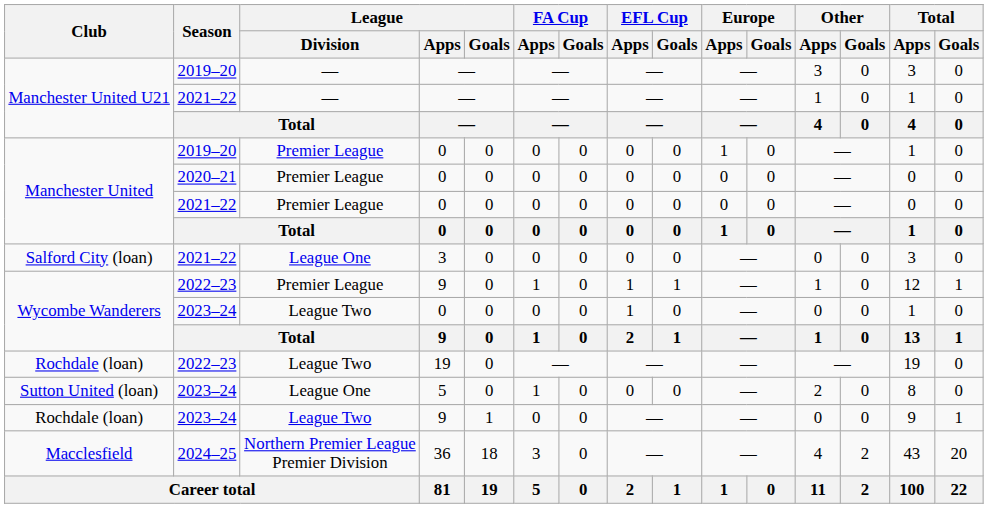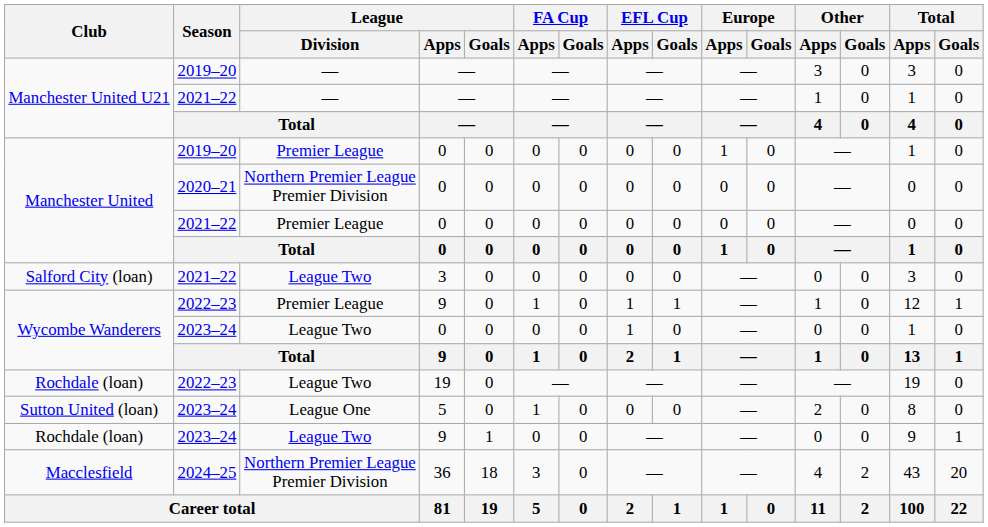 <table class="wikitable" style="text-align:center">
 <tr>
 <th rowspan="2">Club</th>
 <th rowspan="2">Season</th>
 <th colspan="3">League</th>
 <th colspan="2"><a href='#'>FA Cup</a></th>
 <th colspan="2"><a href='#'>EFL Cup</a></th>
 <th colspan="2">Europe</th>
 <th colspan="2">Other</th>
 <th colspan="2">Total</th>
 </tr>
 <tr>
 <th>Division</th>
 <th>Apps</th>
 <th>Goals</th>
 <th>Apps</th>
 <th>Goals</th>
 <th>Apps</th>
 <th>Goals</th>
 <th>Apps</th>
 <th>Goals</th>
 <th>Apps</th>
 <th>Goals</th>
 <th>Apps</th>
 <th>Goals</th>
 </tr>
 <tr>
 <td rowspan="3"><a href='#'>Manchester United U21</a></td>
 <td><a href='#'>2019–20</a></td>
 <td colspan=1>—</td>
 <td colspan=2>—</td>
 <td colspan=2>—</td>
 <td colspan=2>—</td>
 <td colspan=2>—</td>
 <td>3</td>
 <td>0</td>
 <td>3</td>
 <td>0</td>
 </tr>
 <tr>
 <td><a href='#'>2021–22</a></td>
 <td colspan=1>—</td>
 <td colspan=2>—</td>
 <td colspan=2>—</td>
 <td colspan=2>—</td>
 <td colspan=2>—</td>
 <td>1</td>
 <td>0</td>
 <td>1</td>
 <td>0</td>
 </tr>
 <tr>
 <th colspan="2">Total</th>
 <th colspan=2>—</th>
 <th colspan=2>—</th>
 <th colspan=2>—</th>
 <th colspan=2>—</th>
 <th>4</th>
 <th>0</th>
 <th>4</th>
 <th>0</th>
 </tr>
 <tr>
 <td rowspan="4"><a href='#'>Manchester United</a></td>
 <td><a href='#'>2019–20</a></td>
 <td><a href='#'>Premier League</a></td>
 <td>0</td>
 <td>0</td>
 <td>0</td>
 <td>0</td>
 <td>0</td>
 <td>0</td>
 <td>1</td>
 <td>0</td>
 <td colspan=2>—</td>
 <td>1</td>
 <td>0</td>
 </tr>
 <tr>
 <td><a href='#'>2020–21</a></td>
-<td>Premier League</td>
+<td><a href='#'>Northern Premier League</a><br>Premier Division</td>
 <td>0</td>
 <td>0</td>
 <td>0</td>
 <td>0</td>
 <td>0</td>
 <td>0</td>
 <td>0</td>
 <td>0</td>
 <td colspan=2>—</td>
 <td>0</td>
 <td>0</td>
 </tr>
 <tr>
 <td><a href='#'>2021–22</a></td>
 <td>Premier League</td>
 <td>0</td>
 <td>0</td>
 <td>0</td>
 <td>0</td>
 <td>0</td>
 <td>0</td>
 <td>0</td>
 <td>0</td>
 <td colspan=2>—</td>
 <td>0</td>
 <td>0</td>
 </tr>
 <tr>
 <th colspan="2">Total</th>
 <th>0</th>
 <th>0</th>
 <th>0</th>
 <th>0</th>
 <th>0</th>
 <th>0</th>
 <th>1</th>
 <th>0</th>
 <th colspan=2>—</th>
 <th>1</th>
 <th>0</th>
 </tr>
 <tr>
 <td><a href='#'>Salford City</a> (loan)</td>
 <td><a href='#'>2021–22</a></td>
-<td><a href='#'>League One</a></td>
+<td><a href='#'>League Two</a></td>
 <td>3</td>
 <td>0</td>
 <td>0</td>
 <td>0</td>
 <td>0</td>
 <td>0</td>
 <td colspan=2>—</td>
 <td>0</td>
 <td>0</td>
 <td>3</td>
 <td>0</td>
 </tr>
 <tr>
 <td rowspan="3"><a href='#'>Wycombe Wanderers</a></td>
 <td><a href='#'>2022–23</a></td>
 <td>Premier League</td>
 <td>9</td>
 <td>0</td>
 <td>1</td>
 <td>0</td>
 <td>1</td>
 <td>1</td>
 <td colspan=2>—</td>
 <td>1</td>
 <td>0</td>
 <td>12</td>
 <td>1</td>
 </tr>
 <tr>
 <td><a href='#'>2023–24</a></td>
 <td>League Two</td>
 <td>0</td>
 <td>0</td>
 <td>0</td>
 <td>0</td>
 <td>1</td>
 <td>0</td>
 <td colspan=2>—</td>
 <td>0</td>
 <td>0</td>
 <td>1</td>
 <td>0</td>
 </tr>
 <tr>
 <th colspan="2">Total</th>
 <th>9</th>
 <th>0</th>
 <th>1</th>
 <th>0</th>
 <th>2</th>
 <th>1</th>
 <th colspan=2>—</th>
 <th>1</th>
 <th>0</th>
 <th>13</th>
 <th>1</th>
 </tr>
 <tr>
 <td><a href='#'>Rochdale</a> (loan)</td>
 <td><a href='#'>2022–23</a></td>
 <td>League Two</td>
 <td>19</td>
 <td>0</td>
 <td colspan=2>—</td>
 <td colspan=2>—</td>
 <td colspan=2>—</td>
 <td colspan=2>—</td>
 <td>19</td>
 <td>0</td>
 </tr>
 <tr>
 <td><a href='#'>Sutton United</a> (loan)</td>
 <td><a href='#'>2023–24</a></td>
 <td>League One</td>
 <td>5</td>
 <td>0</td>
 <td>1</td>
 <td>0</td>
 <td>0</td>
 <td>0</td>
 <td colspan=2>—</td>
 <td>2</td>
 <td>0</td>
 <td>8</td>
 <td>0</td>
 </tr>
 <tr>
 <td>Rochdale (loan)</td>
 <td><a href='#'>2023–24</a></td>
 <td><a href='#'>League Two</a></td>
 <td>9</td>
 <td>1</td>
 <td>0</td>
 <td>0</td>
 <td colspan="2">—</td>
 <td colspan="2">—</td>
 <td>0</td>
 <td>0</td>
 <td>9</td>
 <td>1</td>
 </tr>
 <tr>
 <td><a href='#'>Macclesfield</a></td>
 <td><a href='#'>2024–25</a></td>
 <td><a href='#'>Northern Premier League</a><br>Premier Division</td>
 <td>36</td>
 <td>18</td>
 <td>3</td>
 <td>0</td>
 <td colspan="2">—</td>
 <td colspan="2">—</td>
 <td>4</td>
 <td>2</td>
 <td>43</td>
 <td>20</td>
 </tr>
 <tr>
 <th colspan="3">Career total</th>
 <th>81</th>
 <th>19</th>
 <th>5</th>
 <th>0</th>
 <th>2</th>
 <th>1</th>
 <th>1</th>
 <th>0</th>
 <th>11</th>
 <th>2</th>
 <th>100</th>
 <th>22</th>
 </tr>
 </table>
